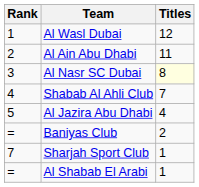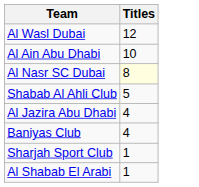 <table class="wikitable">
 <tr>
-<th>Rank</th>
 <th>Team</th>
 <th>Titles</th>
 </tr>
 <tr>
-<td>1</td>
 <td><a href='#'>Al Wasl Dubai</a></td>
 <td>12</td>
 </tr>
 <tr>
-<td>2</td>
 <td><a href='#'>Al Ain Abu Dhabi</a></td>
-<td>11</td>
+<td>10</td>
 </tr>
 <tr>
-<td>3</td>
 <td><a href='#'>Al Nasr SC Dubai</a></td>
 <td style="background: lightyellow;">8</td>
 </tr>
 <tr>
-<td>4</td>
 <td><a href='#'>Shabab Al Ahli Club</a></td>
-<td>7</td>
+<td>5</td>
 </tr>
 <tr>
-<td>5</td>
 <td><a href='#'>Al Jazira Abu Dhabi</a></td>
 <td>4</td>
 </tr>
 <tr>
-<td>=</td>
 <td><a href='#'>Baniyas Club</a></td>
-<td>2</td>
+<td>4</td>
 </tr>
 <tr>
-<td>7</td>
 <td><a href='#'>Sharjah Sport Club</a></td>
 <td>1</td>
 </tr>
 <tr>
-<td>=</td>
 <td><a href='#'>Al Shabab El Arabi</a></td>
 <td>1</td>
 </tr>
 </table>
